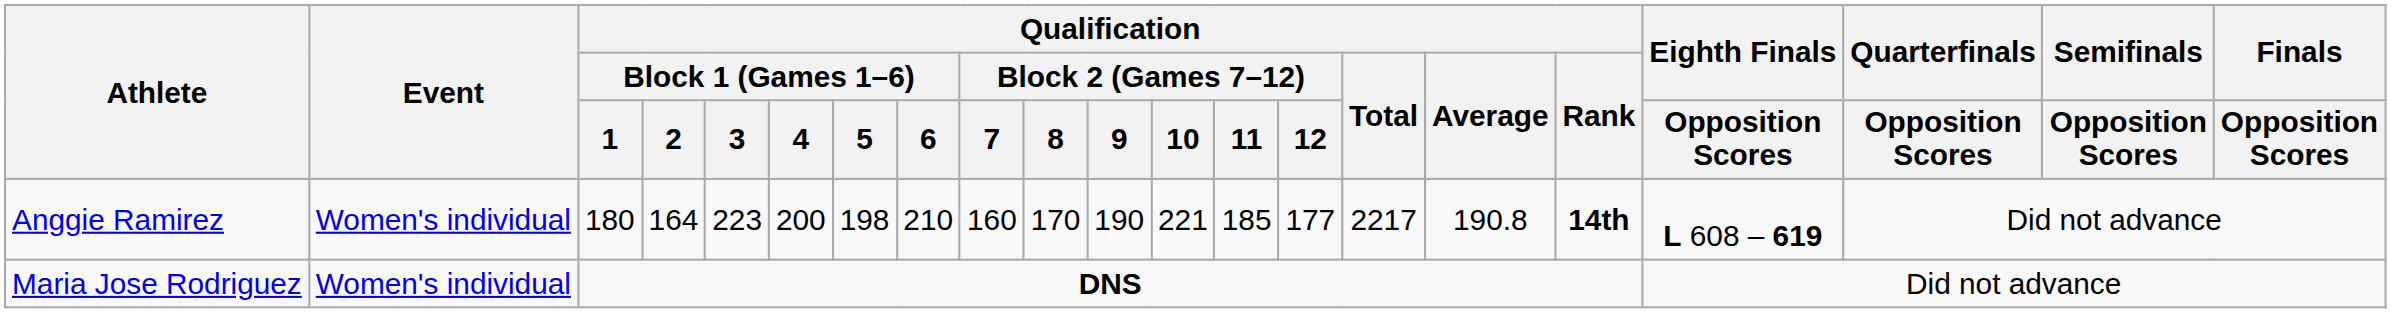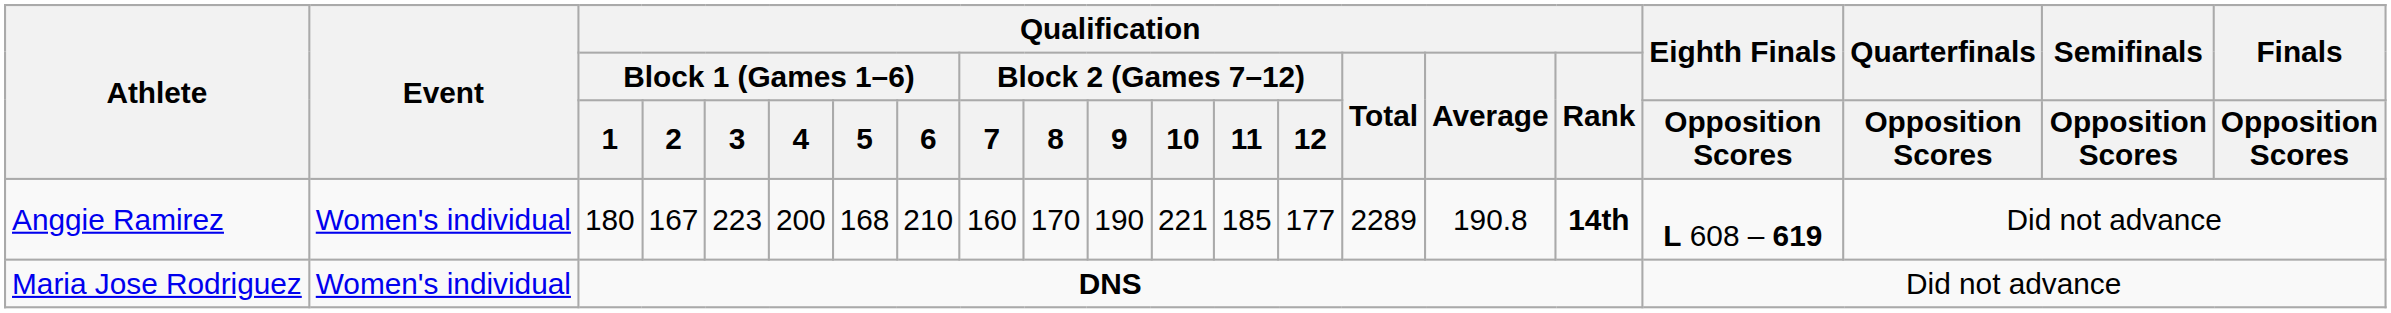 <table class="wikitable" border="1" style="font-size:90%">
 <tr>
 <th rowspan=3>Athlete</th>
 <th rowspan=3>Event</th>
 <th colspan=15>Qualification</th>
 <th rowspan=2>Eighth Finals</th>
 <th rowspan=2>Quarterfinals</th>
 <th rowspan=2>Semifinals</th>
 <th rowspan=2>Finals</th>
 </tr>
 <tr>
 <th colspan=6>Block 1 (Games 1–6)</th>
 <th colspan=6>Block 2 (Games 7–12)</th>
 <th rowspan=2>Total</th>
 <th rowspan=2>Average</th>
 <th rowspan=2>Rank</th>
 </tr>
 <tr>
 <th>1</th>
 <th>2</th>
 <th>3</th>
 <th>4</th>
 <th>5</th>
 <th>6</th>
 <th>7</th>
 <th>8</th>
 <th>9</th>
 <th>10</th>
 <th>11</th>
 <th>12</th>
 <th>Opposition<br>Scores</th>
 <th>Opposition<br>Scores</th>
 <th>Opposition<br>Scores</th>
 <th>Opposition<br>Scores</th>
 </tr>
 <tr>
 <td><a href='#'>Anggie Ramirez</a></td>
 <td><a href='#'>Women's individual</a><br></td>
 <td align=center>180</td>
-<td align=center>164</td>
+<td align=center>167</td>
 <td align=center>223</td>
 <td align=center>200</td>
-<td align=center>198</td>
+<td align=center>168</td>
 <td align=center>210</td>
 <td align=center>160</td>
 <td align=center>170</td>
 <td align=center>190</td>
 <td align=center>221</td>
 <td align=center>185</td>
 <td align=center>177</td>
-<td align=center>2217</td>
+<td align=center>2289</td>
 <td align=center>190.8</td>
 <td align=center><strong>14th</strong></td>
 <td align=center><br><strong>L</strong> 608 – <strong>619</strong></td>
 <td align=center colspan=3>Did not advance</td>
 </tr>
 <tr>
 <td><a href='#'>Maria Jose Rodriguez</a></td>
 <td><a href='#'>Women's individual</a><br></td>
 <td align=center colspan=15><strong>DNS</strong></td>
 <td align=center colspan=4>Did not advance</td>
 </tr>
 </table>
